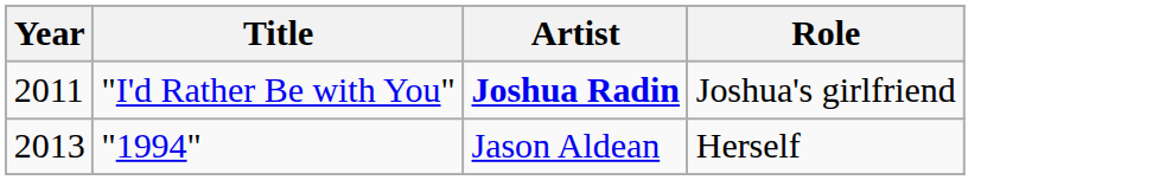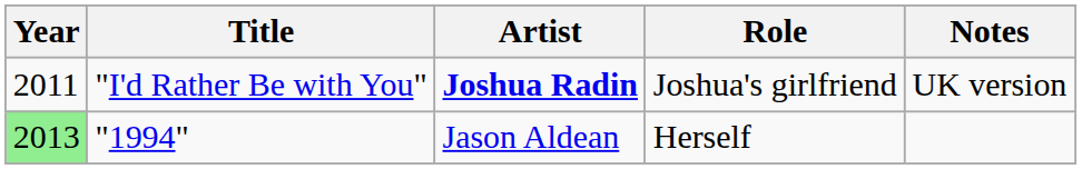 <table class="wikitable plainrowheaders">
 <tr>
 <th>Year</th>
 <th>Title</th>
 <th>Artist</th>
 <th>Role</th>
+<th>Notes</th>
 </tr>
 <tr>
 <td>2011</td>
 <td>"<a href='#'>I'd Rather Be with You</a>"</td>
 <td><strong><a href='#'>Joshua Radin</a></strong></td>
 <td>Joshua's girlfriend</td>
+<td>UK version</td>
 </tr>
 <tr>
-<td>2013</td>
+<td style="background: lightgreen;">2013</td>
 <td>"<a href='#'>1994</a>"</td>
 <td><a href='#'>Jason Aldean</a></td>
 <td>Herself</td>
+<td></td>
 </tr>
 </table>
